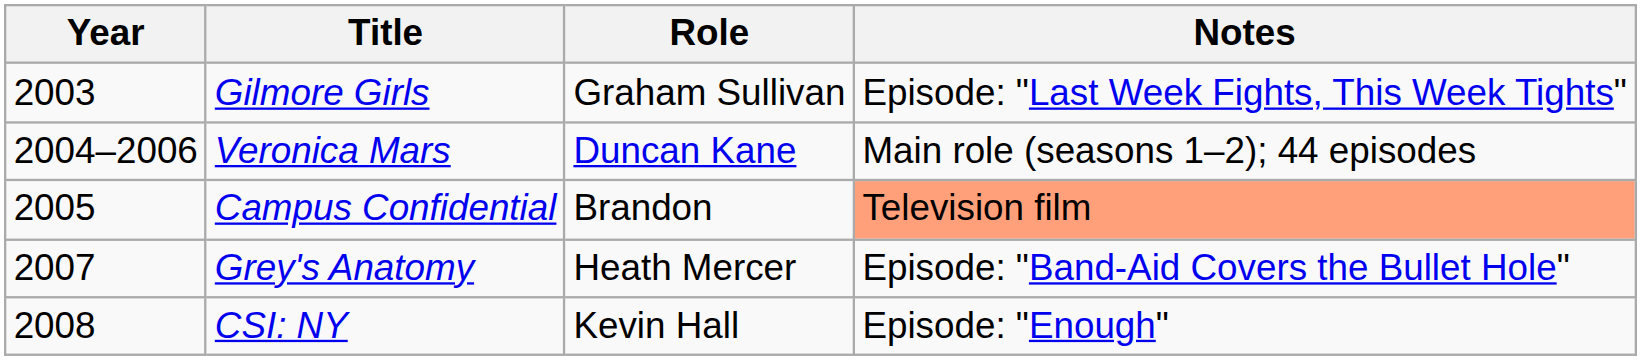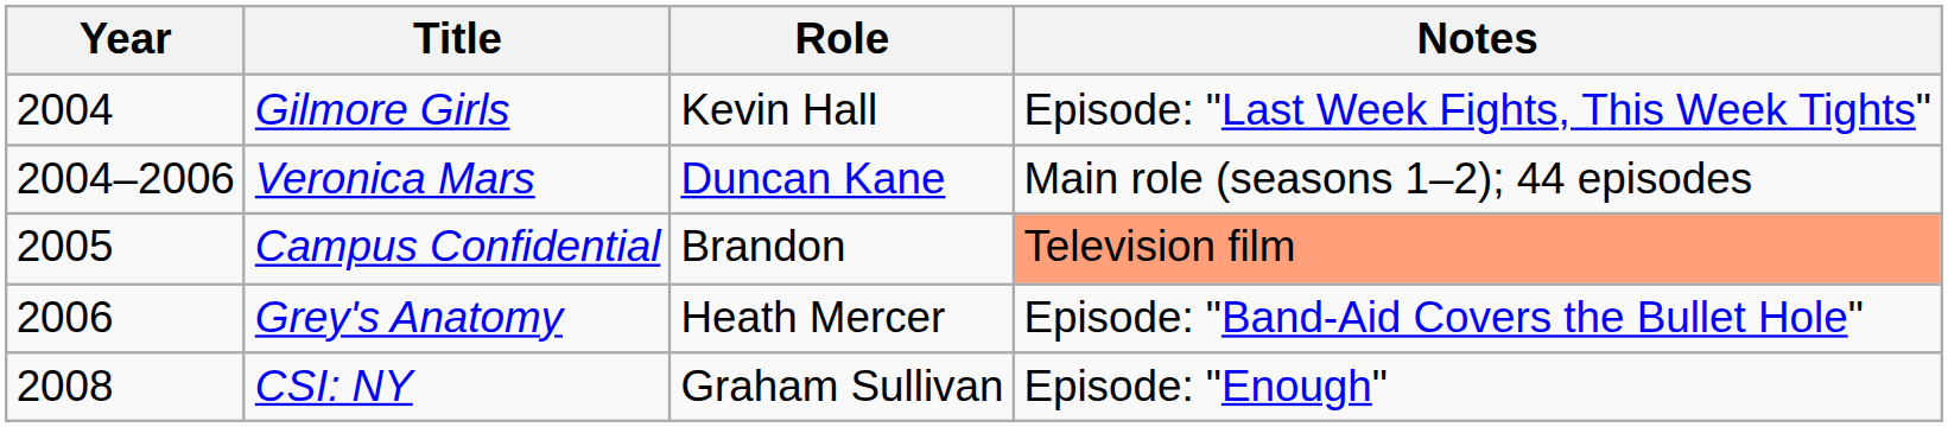 <table class="wikitable sortable">
 <tr>
 <th>Year</th>
 <th>Title</th>
 <th>Role</th>
 <th class="unsortable">Notes</th>
 </tr>
 <tr>
-<td>2003</td>
+<td>2004</td>
 <td><em><a href='#'>Gilmore Girls</a></em></td>
-<td>Graham Sullivan</td>
+<td>Kevin Hall</td>
 <td>Episode: "<a href='#'>Last Week Fights, This Week Tights</a>"</td>
 </tr>
 <tr>
 <td>2004–2006</td>
 <td><em><a href='#'>Veronica Mars</a></em></td>
 <td><a href='#'>Duncan Kane</a></td>
 <td>Main role (seasons 1–2); 44 episodes</td>
 </tr>
 <tr>
 <td>2005</td>
 <td><em><a href='#'>Campus Confidential</a></em></td>
 <td>Brandon</td>
 <td style="background: lightsalmon;">Television film</td>
 </tr>
 <tr>
-<td>2007</td>
+<td>2006</td>
 <td><em><a href='#'>Grey's Anatomy</a></em></td>
 <td>Heath Mercer</td>
 <td>Episode: "<a href='#'>Band-Aid Covers the Bullet Hole</a>"</td>
 </tr>
 <tr>
 <td>2008</td>
 <td><em><a href='#'>CSI: NY</a></em></td>
-<td>Kevin Hall</td>
+<td>Graham Sullivan</td>
 <td>Episode: "<a href='#'>Enough</a>"</td>
 </tr>
 </table>
